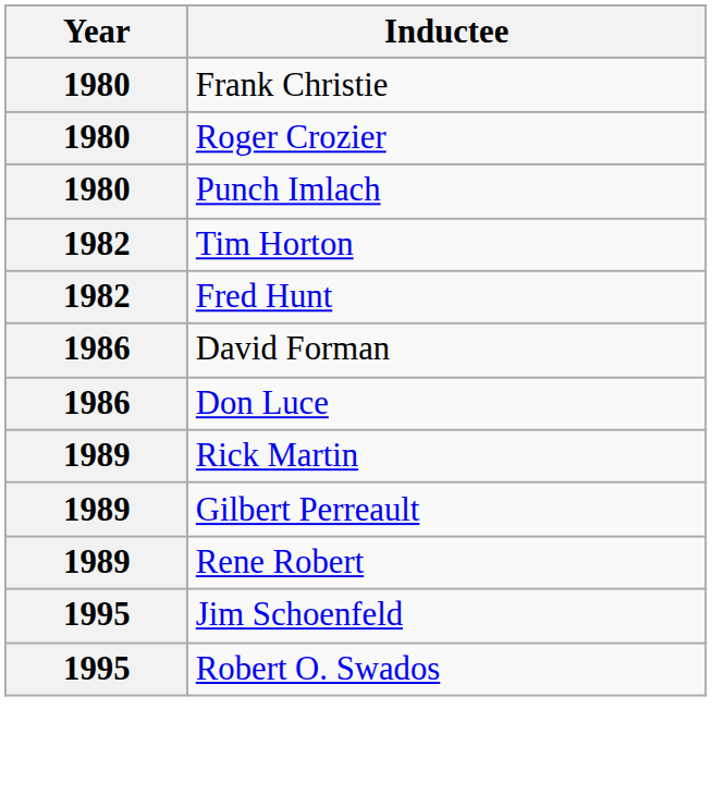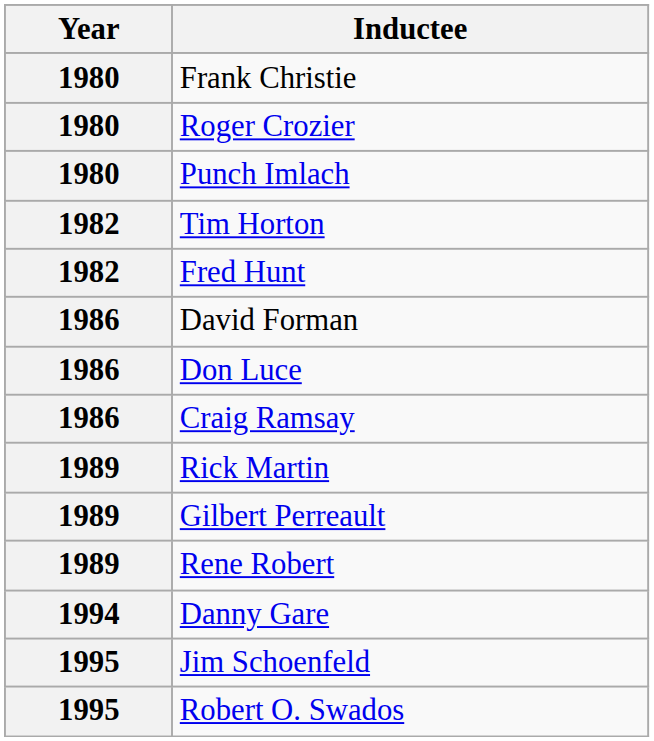 <table class="wikitable">
 <tr>
 <th scope="col" style="width:5em">Year</th>
 <th scope="col" style="width:15em">Inductee</th>
 </tr>
 <tr>
 <th scope="row">1980</th>
 <td>Frank Christie</td>
 </tr>
 <tr>
 <th scope="row">1980</th>
 <td><a href='#'>Roger Crozier</a></td>
 </tr>
 <tr>
 <th scope="row">1980</th>
 <td><a href='#'>Punch Imlach</a></td>
 </tr>
 <tr>
 <th scope="row">1982</th>
 <td><a href='#'>Tim Horton</a></td>
 </tr>
 <tr>
 <th scope="row">1982</th>
 <td><a href='#'>Fred Hunt</a></td>
 </tr>
 <tr>
 <th scope="row">1986</th>
 <td>David Forman</td>
 </tr>
 <tr>
 <th scope="row">1986</th>
 <td><a href='#'>Don Luce</a></td>
 </tr>
 <tr>
+<th scope="row">1986</th>
+<td><a href='#'>Craig Ramsay</a></td>
+</tr>
+<tr>
 <th scope="row">1989</th>
 <td><a href='#'>Rick Martin</a></td>
 </tr>
 <tr>
 <th scope="row">1989</th>
 <td><a href='#'>Gilbert Perreault</a></td>
 </tr>
 <tr>
 <th scope="row">1989</th>
 <td><a href='#'>Rene Robert</a></td>
 </tr>
 <tr>
+<th scope="row">1994</th>
+<td><a href='#'>Danny Gare</a></td>
+</tr>
+<tr>
 <th scope="row">1995</th>
 <td><a href='#'>Jim Schoenfeld</a></td>
 </tr>
 <tr>
 <th scope="row">1995</th>
 <td><a href='#'>Robert O. Swados</a></td>
 </tr>
 </table>
